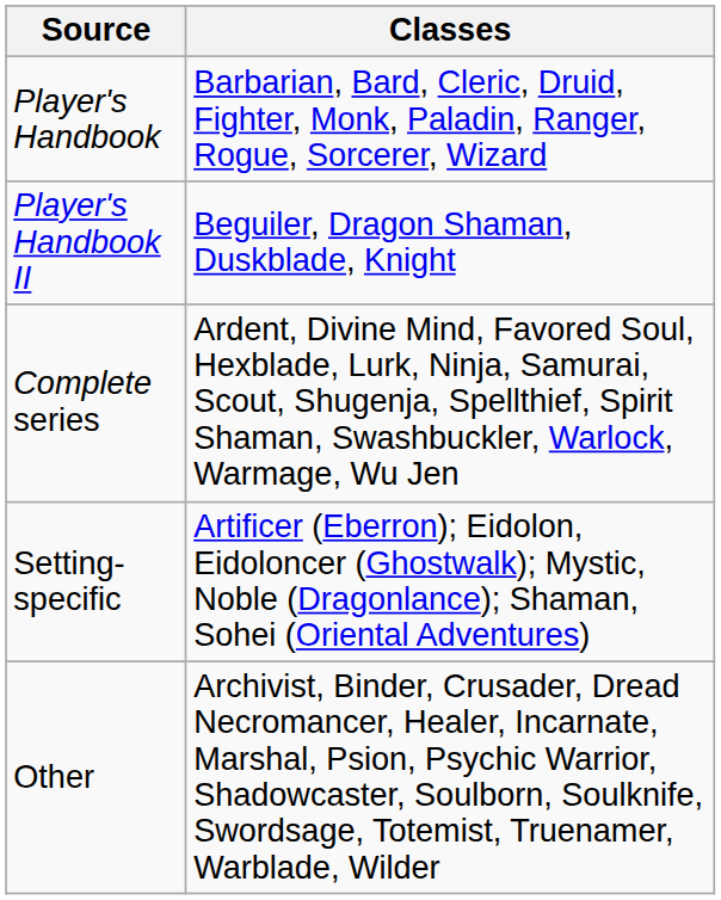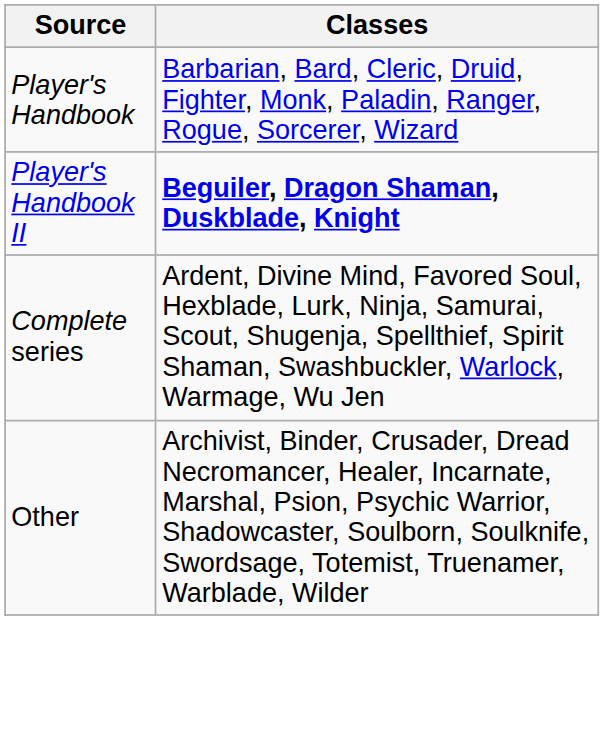 <table class="wikitable" style="width:22em; float: right">
 <tr>
 <th>Source</th>
 <th>Classes</th>
 </tr>
 <tr>
 <td><em>Player's Handbook</em></td>
 <td><a href='#'>Barbarian</a>, <a href='#'>Bard</a>, <a href='#'>Cleric</a>, <a href='#'>Druid</a>, <a href='#'>Fighter</a>, <a href='#'>Monk</a>, <a href='#'>Paladin</a>, <a href='#'>Ranger</a>, <a href='#'>Rogue</a>, <a href='#'>Sorcerer</a>, <a href='#'>Wizard</a></td>
 </tr>
 <tr>
 <td><em><a href='#'>Player's Handbook II</a></em></td>
-<td><a href='#'>Beguiler</a>, <a href='#'>Dragon Shaman</a>, <a href='#'>Duskblade</a>, <a href='#'>Knight</a></td>
+<td><strong><a href='#'>Beguiler</a>, <a href='#'>Dragon Shaman</a>, <a href='#'>Duskblade</a>, <a href='#'>Knight</a></strong></td>
 </tr>
 <tr>
 <td><em>Complete</em> series</td>
 <td>Ardent, Divine Mind, Favored Soul, Hexblade, Lurk, Ninja, Samurai, Scout, Shugenja, Spellthief, Spirit Shaman, Swashbuckler, <a href='#'>Warlock</a>, Warmage, Wu Jen</td>
 </tr>
 <tr>
-<td>Setting-specific</td>
-<td><a href='#'>Artificer</a> (<a href='#'>Eberron</a>); Eidolon, Eidoloncer (<a href='#'>Ghostwalk</a>); Mystic, Noble (<a href='#'>Dragonlance</a>); Shaman, Sohei (<a href='#'>Oriental Adventures</a>)</td>
-</tr>
-<tr>
 <td>Other</td>
 <td>Archivist, Binder, Crusader, Dread Necromancer, Healer, Incarnate, Marshal, Psion, Psychic Warrior, Shadowcaster, Soulborn, Soulknife, Swordsage, Totemist, Truenamer, Warblade, Wilder</td>
 </tr>
 </table>
